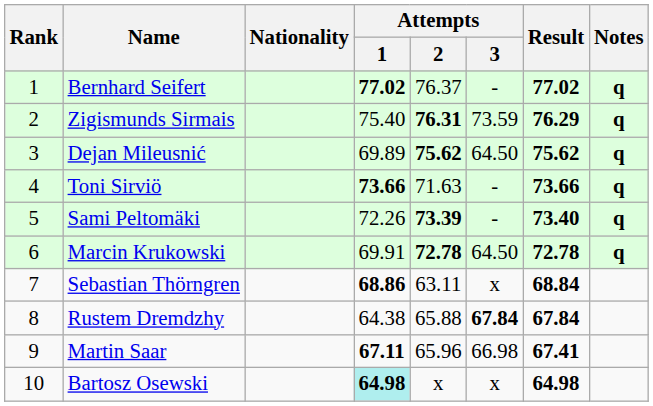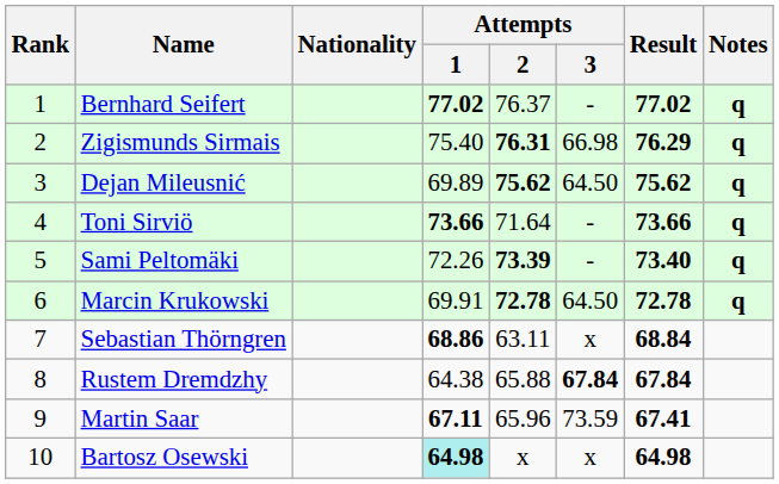 <table class="wikitable sortable" style="text-align:center">
 <tr>
 <th rowspan=2>Rank</th>
 <th rowspan=2>Name</th>
 <th rowspan=2>Nationality</th>
 <th colspan=3>Attempts</th>
 <th rowspan=2>Result</th>
 <th rowspan=2>Notes</th>
 </tr>
 <tr>
 <th>1</th>
 <th>2</th>
 <th>3</th>
 </tr>
 <tr bgcolor=ddffdd>
 <td>1</td>
 <td align=left><a href='#'>Bernhard Seifert</a></td>
 <td align=left></td>
 <td><strong>77.02</strong></td>
 <td>76.37</td>
 <td>-</td>
 <td><strong>77.02</strong></td>
 <td><strong>q</strong></td>
 </tr>
 <tr bgcolor=ddffdd>
 <td>2</td>
 <td align=left><a href='#'>Zigismunds Sirmais</a></td>
 <td align=left></td>
 <td>75.40</td>
 <td><strong>76.31</strong></td>
-<td>73.59</td>
+<td>66.98</td>
 <td><strong>76.29</strong></td>
 <td><strong>q</strong></td>
 </tr>
 <tr bgcolor=ddffdd>
 <td>3</td>
 <td align=left><a href='#'>Dejan Mileusnić</a></td>
 <td align=left></td>
 <td>69.89</td>
 <td><strong>75.62</strong></td>
 <td>64.50</td>
 <td><strong>75.62</strong></td>
 <td><strong>q</strong></td>
 </tr>
 <tr bgcolor=ddffdd>
 <td>4</td>
 <td align=left><a href='#'>Toni Sirviö</a></td>
 <td align=left></td>
 <td><strong>73.66</strong></td>
-<td>71.63</td>
+<td>71.64</td>
 <td>-</td>
 <td><strong>73.66</strong></td>
 <td><strong>q</strong></td>
 </tr>
 <tr bgcolor=ddffdd>
 <td>5</td>
 <td align=left><a href='#'>Sami Peltomäki</a></td>
 <td align=left></td>
 <td>72.26</td>
 <td><strong>73.39</strong></td>
 <td>-</td>
 <td><strong>73.40</strong></td>
 <td><strong>q</strong></td>
 </tr>
 <tr bgcolor=ddffdd>
 <td>6</td>
 <td align=left><a href='#'>Marcin Krukowski</a></td>
 <td align=left></td>
 <td>69.91</td>
 <td><strong>72.78</strong></td>
 <td>64.50</td>
 <td><strong>72.78</strong></td>
 <td><strong>q</strong></td>
 </tr>
 <tr>
 <td>7</td>
 <td align=left><a href='#'>Sebastian Thörngren</a></td>
 <td align=left></td>
 <td><strong>68.86</strong></td>
 <td>63.11</td>
 <td>x</td>
 <td><strong>68.84</strong></td>
 <td></td>
 </tr>
 <tr>
 <td>8</td>
 <td align=left><a href='#'>Rustem Dremdzhy</a></td>
 <td align=left></td>
 <td>64.38</td>
 <td>65.88</td>
 <td><strong>67.84</strong></td>
 <td><strong>67.84</strong></td>
 <td></td>
 </tr>
 <tr>
 <td>9</td>
 <td align=left><a href='#'>Martin Saar</a></td>
 <td align=left></td>
 <td><strong>67.11</strong></td>
 <td>65.96</td>
-<td>66.98</td>
+<td>73.59</td>
 <td><strong>67.41</strong></td>
 <td></td>
 </tr>
 <tr>
 <td>10</td>
 <td align=left><a href='#'>Bartosz Osewski</a></td>
 <td align=left></td>
 <td style="background: paleturquoise;"><strong>64.98</strong></td>
 <td>x</td>
 <td>x</td>
 <td><strong>64.98</strong></td>
 <td></td>
 </tr>
 </table>
